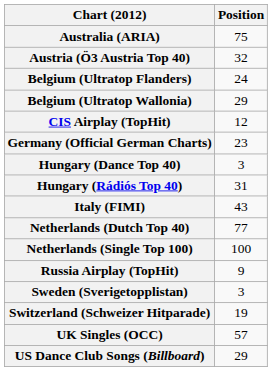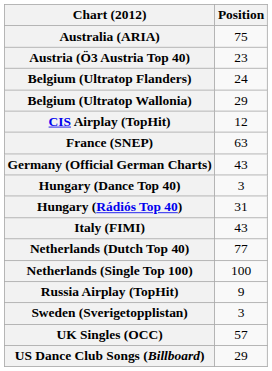 <table class="wikitable sortable plainrowheaders">
 <tr>
 <th scope="col">Chart (2012)</th>
 <th scope="col">Position</th>
 </tr>
 <tr>
 <th scope="row">Australia (ARIA)</th>
 <td style="text-align:center;">75</td>
 </tr>
 <tr>
 <th scope="row">Austria (Ö3 Austria Top 40)</th>
-<td style="text-align:center;">32</td>
+<td style="text-align:center;">23</td>
 </tr>
 <tr>
 <th scope="row">Belgium (Ultratop Flanders)</th>
 <td style="text-align:center;">24</td>
 </tr>
 <tr>
 <th scope="row">Belgium (Ultratop Wallonia)</th>
 <td style="text-align:center;">29</td>
 </tr>
 <tr>
 <th scope="row"><a href='#'>CIS</a> Airplay (TopHit)</th>
 <td style="text-align:center;">12</td>
 </tr>
 <tr>
+<th scope="row">France (SNEP)</th>
+<td style="text-align:center;">63</td>
+</tr>
+<tr>
 <th scope="row">Germany (Official German Charts)</th>
-<td style="text-align:center;">23</td>
+<td style="text-align:center;">43</td>
 </tr>
 <tr>
 <th scope="row">Hungary (Dance Top 40)</th>
 <td style="text-align:center;">3</td>
 </tr>
 <tr>
 <th scope="row">Hungary (<a href='#'>Rádiós Top 40</a>)</th>
 <td style="text-align:center;">31</td>
 </tr>
 <tr>
 <th scope="row">Italy (FIMI)</th>
 <td style="text-align:center;">43</td>
 </tr>
 <tr>
 <th scope="row">Netherlands (Dutch Top 40)</th>
 <td style="text-align:center;">77</td>
 </tr>
 <tr>
 <th scope="row">Netherlands (Single Top 100)</th>
 <td style="text-align:center;">100</td>
 </tr>
 <tr>
 <th scope="row">Russia Airplay (TopHit)</th>
 <td style="text-align:center;">9</td>
 </tr>
 <tr>
 <th scope="row">Sweden (Sverigetopplistan)</th>
 <td style="text-align:center;">3</td>
 </tr>
 <tr>
-<th scope="row">Switzerland (Schweizer Hitparade)</th>
-<td style="text-align:center;">19</td>
-</tr>
-<tr>
 <th scope="row">UK Singles (OCC)</th>
 <td align="center">57</td>
 </tr>
 <tr>
 <th scope="row">US Dance Club Songs (<em>Billboard</em>)</th>
 <td align="center">29</td>
 </tr>
 </table>
